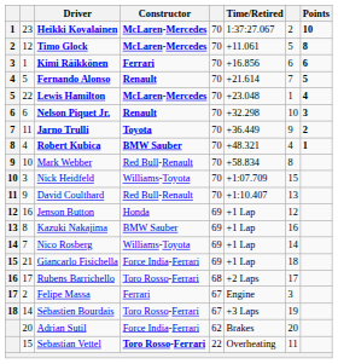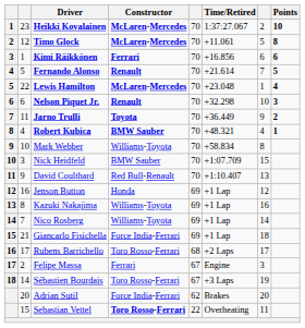 <table class="wikitable" style="font-size:85%">
 <tr>
 <th scope="col"></th>
 <th scope="col"></th>
 <th scope="col">Driver</th>
 <th scope="col">Constructor</th>
 <th scope="col"></th>
 <th scope="col">Time/Retired</th>
 <th scope="col"></th>
 <th scope="col">Points</th>
 </tr>
 <tr>
 <th scope="row">1</th>
 <td>23</td>
 <td> <strong><a href='#'>Heikki Kovalainen</a></strong></td>
 <td><strong><a href='#'>McLaren</a>-<a href='#'>Mercedes</a></strong></td>
 <td>70</td>
 <td>1:37:27.067</td>
 <td>2</td>
 <td><strong>10</strong></td>
 </tr>
 <tr>
 <th scope="row">2</th>
 <td>12</td>
 <td> <strong><a href='#'>Timo Glock</a></strong></td>
 <td><strong><a href='#'>McLaren</a>-<a href='#'>Mercedes</a></strong></td>
 <td>70</td>
 <td>+11.061</td>
 <td>5</td>
 <td><strong>8</strong></td>
 </tr>
 <tr>
 <th scope="row">3</th>
 <td>1</td>
 <td> <strong><a href='#'>Kimi Räikkönen</a></strong></td>
 <td><strong><a href='#'>Ferrari</a></strong></td>
 <td>70</td>
 <td>+16.856</td>
 <td>6</td>
 <td><strong>6</strong></td>
 </tr>
 <tr>
 <th scope="row">4</th>
 <td>5</td>
 <td> <strong><a href='#'>Fernando Alonso</a></strong></td>
 <td><strong><a href='#'>Renault</a></strong></td>
 <td>70</td>
 <td>+21.614</td>
 <td>7</td>
 <td><strong>5</strong></td>
 </tr>
 <tr>
 <th scope="row">5</th>
 <td>22</td>
 <td> <strong><a href='#'>Lewis Hamilton</a></strong></td>
 <td><strong><a href='#'>McLaren</a>-<a href='#'>Mercedes</a></strong></td>
 <td>70</td>
 <td>+23.048</td>
 <td>1</td>
 <td><strong>4</strong></td>
 </tr>
 <tr>
 <th scope="row">6</th>
 <td>6</td>
 <td> <strong><a href='#'>Nelson Piquet Jr.</a></strong></td>
 <td><strong><a href='#'>Renault</a></strong></td>
 <td>70</td>
 <td>+32.298</td>
 <td>10</td>
 <td><strong>3</strong></td>
 </tr>
 <tr>
 <th scope="row">7</th>
 <td>11</td>
 <td> <strong><a href='#'>Jarno Trulli</a></strong></td>
 <td><strong><a href='#'>Toyota</a></strong></td>
 <td>70</td>
 <td>+36.449</td>
 <td>9</td>
 <td><strong>2</strong></td>
 </tr>
 <tr>
 <th scope="row">8</th>
 <td>4</td>
 <td> <strong><a href='#'>Robert Kubica</a></strong></td>
 <td><strong><a href='#'>BMW Sauber</a></strong></td>
 <td>70</td>
 <td>+48.321</td>
 <td>4</td>
 <td><strong>1</strong></td>
 </tr>
 <tr>
 <th scope="row">9</th>
 <td>10</td>
 <td> <a href='#'>Mark Webber</a></td>
-<td><a href='#'>Red Bull</a>-<a href='#'>Renault</a></td>
+<td><a href='#'>Williams</a>-<a href='#'>Toyota</a></td>
 <td>70</td>
 <td>+58.834</td>
 <td>8</td>
 <td></td>
 </tr>
 <tr>
 <th scope="row">10</th>
 <td>3</td>
 <td> <a href='#'>Nick Heidfeld</a></td>
-<td><a href='#'>Williams</a>-<a href='#'>Toyota</a></td>
+<td><a href='#'>BMW Sauber</a></td>
 <td>70</td>
 <td>+1:07.709</td>
 <td>15</td>
 <td></td>
 </tr>
 <tr>
 <th scope="row">11</th>
 <td>9</td>
 <td> <a href='#'>David Coulthard</a></td>
 <td><a href='#'>Red Bull</a>-<a href='#'>Renault</a></td>
 <td>70</td>
 <td>+1:10.407</td>
 <td>13</td>
 <td></td>
 </tr>
 <tr>
 <th scope="row">12</th>
 <td>16</td>
 <td> <a href='#'>Jenson Button</a></td>
 <td><a href='#'>Honda</a></td>
 <td>69</td>
 <td>+1 Lap</td>
 <td>12</td>
 <td></td>
 </tr>
 <tr>
 <th scope="row">13</th>
 <td>8</td>
 <td> <a href='#'>Kazuki Nakajima</a></td>
-<td><a href='#'>BMW Sauber</a></td>
+<td><a href='#'>Williams</a>-<a href='#'>Toyota</a></td>
 <td>69</td>
 <td>+1 Lap</td>
 <td>16</td>
 <td></td>
 </tr>
 <tr>
 <th scope="row">14</th>
 <td>7</td>
 <td> <a href='#'>Nico Rosberg</a></td>
 <td><a href='#'>Williams</a>-<a href='#'>Toyota</a></td>
 <td>69</td>
 <td>+1 Lap</td>
 <td>14</td>
 <td></td>
 </tr>
 <tr>
 <th scope="row">15</th>
 <td>21</td>
 <td> <a href='#'>Giancarlo Fisichella</a></td>
 <td><a href='#'>Force India</a>-<a href='#'>Ferrari</a></td>
 <td>69</td>
 <td>+1 Lap</td>
 <td>18</td>
 <td></td>
 </tr>
 <tr>
 <th scope="row">16</th>
 <td>17</td>
 <td> <a href='#'>Rubens Barrichello</a></td>
 <td><a href='#'>Toro Rosso</a>-<a href='#'>Ferrari</a></td>
 <td>68</td>
 <td>+2 Laps</td>
 <td>17</td>
 <td></td>
 </tr>
 <tr>
 <th scope="row">17</th>
 <td>2</td>
 <td> <a href='#'>Felipe Massa</a></td>
 <td><a href='#'>Ferrari</a></td>
 <td>67</td>
 <td>Engine</td>
 <td>3</td>
 <td></td>
 </tr>
 <tr>
 <th scope="row">18</th>
 <td>14</td>
 <td> <a href='#'>Sébastien Bourdais</a></td>
 <td><a href='#'>Toro Rosso</a>-<a href='#'>Ferrari</a></td>
 <td>67</td>
 <td>+3 Laps</td>
 <td>19</td>
 <td></td>
 </tr>
 <tr>
 <th scope="row"></th>
 <td>20</td>
 <td> <a href='#'>Adrian Sutil</a></td>
 <td><a href='#'>Force India</a>-<a href='#'>Ferrari</a></td>
 <td>62</td>
 <td>Brakes</td>
 <td>20</td>
 <td></td>
 </tr>
 <tr>
 <th scope="row"></th>
 <td>15</td>
 <td> <a href='#'>Sebastian Vettel</a></td>
 <td><strong><a href='#'>Toro Rosso</a>-<a href='#'>Ferrari</a></strong></td>
 <td>22</td>
 <td>Overheating</td>
 <td>11</td>
 <td></td>
 </tr>
 <tr>
 <th colspan="8"></th>
 </tr>
 </table>
